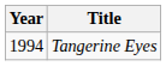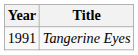 <table class="wikitable">
 <tr>
 <th>Year</th>
 <th>Title</th>
 </tr>
 <tr>
-<td>1994</td>
+<td>1991</td>
 <td><em>Tangerine Eyes</em></td>
 </tr>
 </table>
